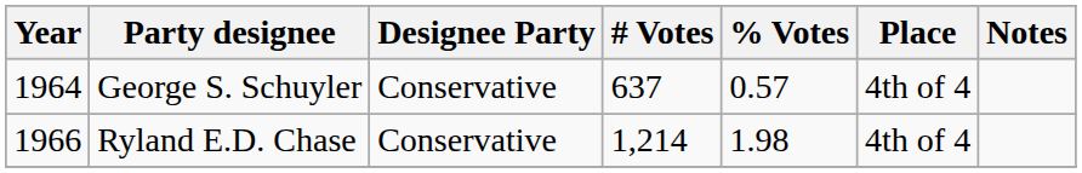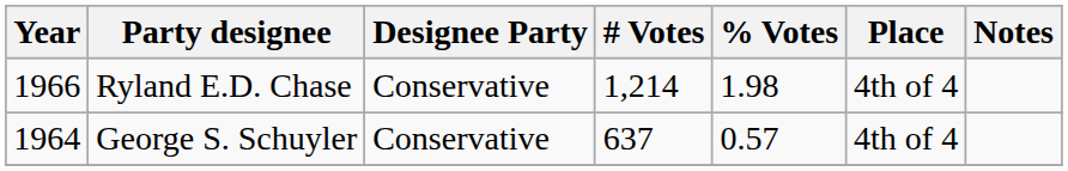 <table class=wikitable>
 <tr bgcolor=lightgrey>
 <th>Year</th>
 <th>Party designee</th>
 <th>Designee Party</th>
 <th># Votes</th>
 <th>% Votes</th>
 <th>Place</th>
 <th>Notes</th>
 </tr>
 <tr>
+<td>1966</td>
+<td>Ryland E.D. Chase</td>
+<td>Conservative</td>
+<td>1,214</td>
+<td>1.98</td>
+<td>4th of 4</td>
+<td></td>
+</tr>
+<tr>
 <td>1964</td>
 <td>George S. Schuyler</td>
 <td>Conservative</td>
 <td>637</td>
 <td>0.57</td>
 <td>4th of 4</td>
 <td></td>
 </tr>
 <tr>
-<td>1966</td>
-<td>Ryland E.D. Chase</td>
-<td>Conservative</td>
-<td>1,214</td>
-<td>1.98</td>
-<td>4th of 4</td>
-<td></td>
-</tr>
-<tr>
 </tr>
 </table>
